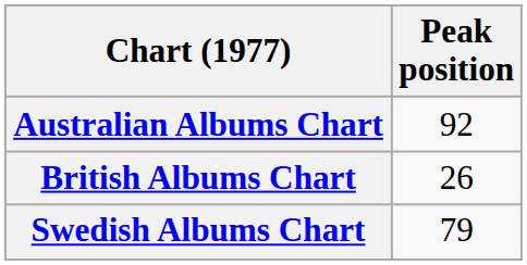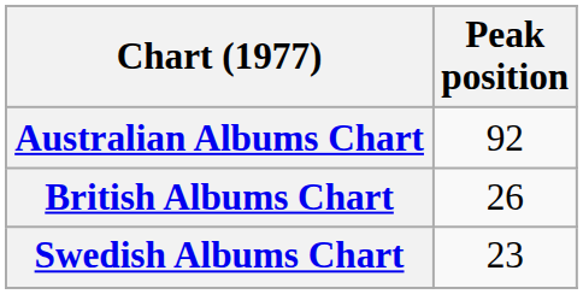 <table class="wikitable sortable plainrowheaders">
 <tr>
 <th scope="col">Chart (1977)</th>
 <th scope="col">Peak<br>position</th>
 </tr>
 <tr>
 <th scope="row"><a href='#'>Australian Albums Chart</a></th>
 <td style="text-align:center;">92</td>
 </tr>
 <tr>
 <th scope="row"><a href='#'>British Albums Chart</a></th>
 <td align="center">26</td>
 </tr>
 <tr>
 <th scope="row"><a href='#'>Swedish Albums Chart</a></th>
-<td align="center">79</td>
+<td align="center">23</td>
 </tr>
 </table>
